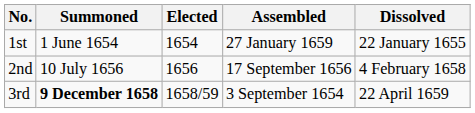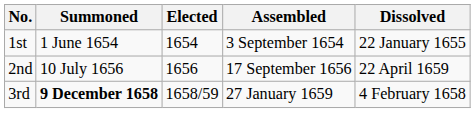 <table class="wikitable">
 <tr>
 <th>No.</th>
 <th>Summoned</th>
 <th>Elected</th>
 <th>Assembled</th>
 <th>Dissolved</th>
 </tr>
 <tr>
 <td>1st</td>
 <td>1 June 1654</td>
 <td>1654</td>
-<td>27 January 1659</td>
+<td>3 September 1654</td>
 <td>22 January 1655</td>
 </tr>
 <tr>
 <td>2nd</td>
 <td>10 July 1656</td>
 <td>1656</td>
 <td>17 September 1656</td>
-<td>4 February 1658</td>
+<td>22 April 1659</td>
 </tr>
 <tr>
 <td>3rd</td>
 <td><strong>9 December 1658</strong></td>
 <td>1658/59</td>
-<td>3 September 1654</td>
-<td>22 April 1659</td>
+<td>27 January 1659</td>
+<td>4 February 1658</td>
 </tr>
 </table>
